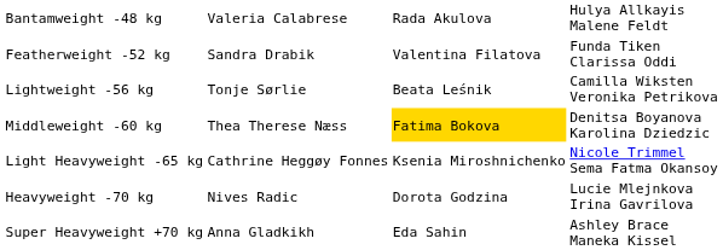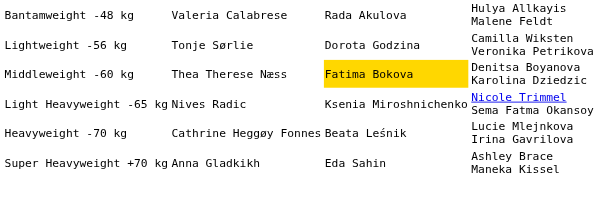 <table>
 <tr>
 <td>Bantamweight -48 kg</td>
 <td>Valeria Calabrese </td>
 <td>Rada Akulova </td>
 <td>Hulya Allkayis <br>Malene Feldt </td>
 </tr>
 <tr>
-<td>Featherweight -52 kg</td>
-<td>Sandra Drabik </td>
-<td>Valentina Filatova </td>
-<td>Funda Tiken <br>Clarissa Oddi </td>
-</tr>
-<tr>
 <td>Lightweight -56 kg</td>
 <td>Tonje Sørlie </td>
-<td>Beata Leśnik </td>
+<td>Dorota Godzina </td>
 <td>Camilla Wiksten <br>Veronika Petrikova </td>
 </tr>
 <tr>
 <td>Middleweight -60 kg</td>
 <td>Thea Therese Næss </td>
 <td style="background: gold;">Fatima Bokova </td>
 <td>Denitsa Boyanova <br>Karolina Dziedzic </td>
 </tr>
 <tr>
 <td>Light Heavyweight -65 kg</td>
-<td>Cathrine Heggøy Fonnes </td>
+<td>Nives Radic </td>
 <td>Ksenia Miroshnichenko </td>
 <td><a href='#'>Nicole Trimmel</a> <br>Sema Fatma Okansoy </td>
 </tr>
 <tr>
 <td>Heavyweight -70 kg</td>
-<td>Nives Radic </td>
-<td>Dorota Godzina </td>
+<td>Cathrine Heggøy Fonnes </td>
+<td>Beata Leśnik </td>
 <td>Lucie Mlejnkova <br>Irina Gavrilova </td>
 </tr>
 <tr>
 <td>Super Heavyweight +70 kg</td>
 <td>Anna Gladkikh </td>
 <td>Eda Sahin </td>
 <td>Ashley Brace <br>Maneka Kissel </td>
 </tr>
 <tr>
 </tr>
 </table>
